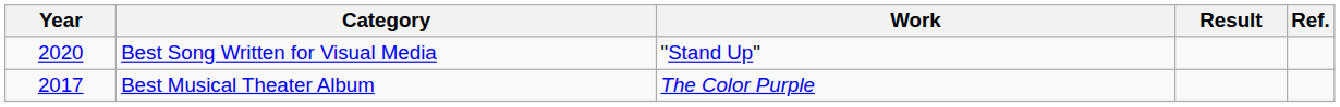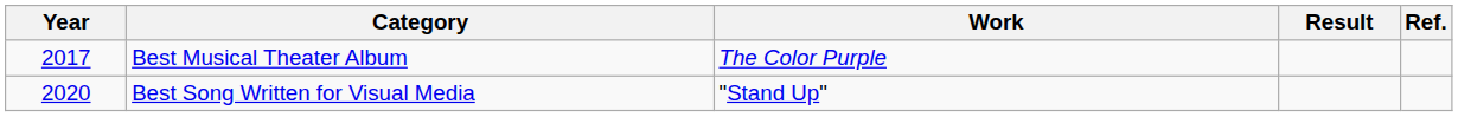 <table class=wikitable>
 <tr>
 <th scope="col" style="width:5em;">Year</th>
 <th scope="col" style="width:26em;">Category</th>
 <th scope="col" style="width:25em;">Work</th>
 <th scope="col" style="width:5em;">Result</th>
 <th>Ref.</th>
 </tr>
 <tr>
+<td style="text-align:center;"><a href='#'>2017</a></td>
+<td><a href='#'>Best Musical Theater Album</a></td>
+<td><em><a href='#'>The Color Purple</a></em></td>
+<td></td>
+<td style="text-align:center;"></td>
+</tr>
+<tr>
 <td style="text-align:center;"><a href='#'>2020</a></td>
 <td><a href='#'>Best Song Written for Visual Media</a></td>
 <td>"<a href='#'>Stand Up</a>"</td>
 <td></td>
 <td style="text-align:center;"></td>
 </tr>
-<tr>
-<td style="text-align:center;"><a href='#'>2017</a></td>
-<td><a href='#'>Best Musical Theater Album</a></td>
-<td><em><a href='#'>The Color Purple</a></em></td>
-<td></td>
-<td style="text-align:center;"></td>
-</tr>
 </table>
